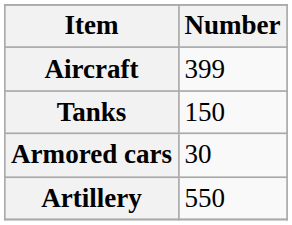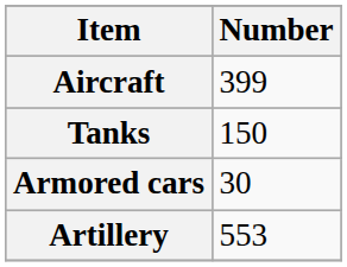 <table class="wikitable">
 <tr>
 </tr>
 <tr>
 <th>Item</th>
 <th>Number</th>
 </tr>
 <tr>
 <th>Aircraft</th>
 <td>399</td>
 </tr>
 <tr>
 <th>Tanks</th>
 <td>150</td>
 </tr>
 <tr>
 <th>Armored cars</th>
 <td>30</td>
 </tr>
 <tr>
 <th>Artillery</th>
-<td>550</td>
+<td>553</td>
 </tr>
 <tr>
 </tr>
 </table>
